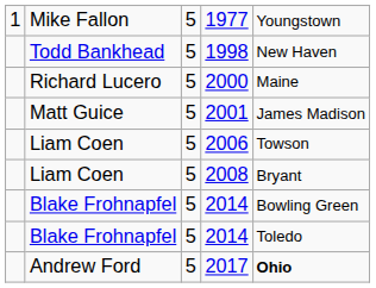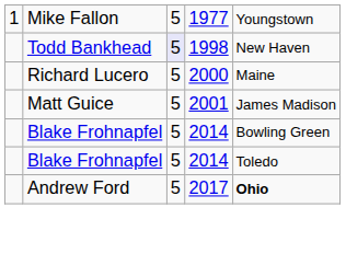 <table class="wikitable">
 <tr>
 </tr>
 <tr>
 <td>1</td>
 <td>Mike Fallon</td>
 <td>5</td>
 <td><a href='#'>1977</a></td>
 <td style="font-size:80%;">Youngstown</td>
 </tr>
 <tr>
 <td></td>
 <td><a href='#'>Todd Bankhead</a></td>
-<td>5</td>
+<td style="background: lavender;">5</td>
 <td><a href='#'>1998</a></td>
 <td style="font-size:80%;">New Haven</td>
 </tr>
 <tr>
 <td></td>
 <td>Richard Lucero</td>
 <td>5</td>
 <td><a href='#'>2000</a></td>
 <td style="font-size:80%;">Maine</td>
 </tr>
 <tr>
 <td></td>
 <td>Matt Guice</td>
 <td>5</td>
 <td><a href='#'>2001</a></td>
 <td style="font-size:80%;">James Madison</td>
-</tr>
-<tr>
-<td></td>
-<td>Liam Coen</td>
-<td>5</td>
-<td><a href='#'>2006</a></td>
-<td style="font-size:80%;">Towson</td>
-</tr>
-<tr>
-<td></td>
-<td>Liam Coen</td>
-<td>5</td>
-<td><a href='#'>2008</a></td>
-<td style="font-size:80%;">Bryant</td>
 </tr>
 <tr>
 <td></td>
 <td><a href='#'>Blake Frohnapfel</a></td>
 <td>5</td>
 <td><a href='#'>2014</a></td>
 <td style="font-size:80%;">Bowling Green</td>
 </tr>
 <tr>
 <td></td>
 <td><a href='#'>Blake Frohnapfel</a></td>
 <td>5</td>
 <td><a href='#'>2014</a></td>
 <td style="font-size:80%;">Toledo</td>
 </tr>
 <tr>
 <td></td>
 <td>Andrew Ford</td>
 <td>5</td>
 <td><a href='#'>2017</a></td>
 <td style="font-size:80%;"><strong>Ohio</strong></td>
 </tr>
 </table>
